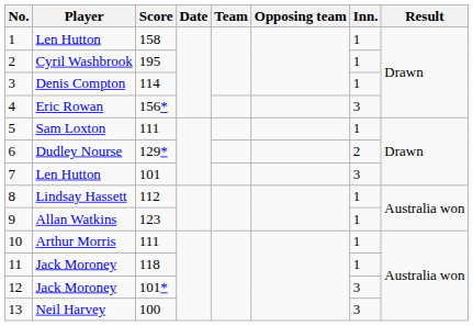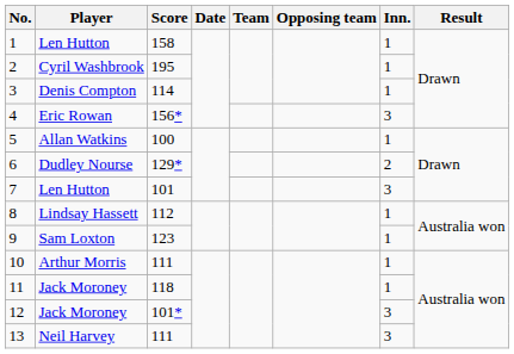 <table class="wikitable sortable">
 <tr>
 <th>No.</th>
 <th>Player</th>
 <th>Score</th>
 <th>Date</th>
 <th>Team</th>
 <th>Opposing team</th>
 <th>Inn.</th>
 <th>Result</th>
 </tr>
 <tr>
 <td>1</td>
 <td><a href='#'>Len Hutton</a></td>
 <td>158</td>
 <td rowspan="4"></td>
 <td rowspan="3"></td>
 <td rowspan="3"></td>
 <td>1</td>
 <td rowspan="4">Drawn</td>
 </tr>
 <tr>
 <td>2</td>
 <td><a href='#'>Cyril Washbrook</a></td>
 <td>195</td>
 <td>1</td>
 </tr>
 <tr>
 <td>3</td>
 <td><a href='#'>Denis Compton</a></td>
 <td>114</td>
 <td>1</td>
 </tr>
 <tr>
 <td>4</td>
 <td><a href='#'>Eric Rowan</a></td>
 <td>156<a href='#'>*</a></td>
 <td></td>
 <td></td>
 <td>3</td>
 </tr>
 <tr>
 <td>5</td>
-<td><a href='#'>Sam Loxton</a></td>
-<td>111</td>
+<td><a href='#'>Allan Watkins</a></td>
+<td>100</td>
 <td rowspan="3"></td>
 <td></td>
 <td></td>
 <td>1</td>
 <td rowspan="3">Drawn</td>
 </tr>
 <tr>
 <td>6</td>
 <td><a href='#'>Dudley Nourse</a></td>
 <td>129<a href='#'>*</a></td>
 <td></td>
 <td></td>
 <td>2</td>
 </tr>
 <tr>
 <td>7</td>
 <td><a href='#'>Len Hutton</a></td>
 <td>101</td>
 <td></td>
 <td></td>
 <td>3</td>
 </tr>
 <tr>
 <td>8</td>
 <td><a href='#'>Lindsay Hassett</a></td>
 <td>112</td>
 <td rowspan="2"></td>
 <td rowspan="2"></td>
 <td rowspan="2"></td>
 <td>1</td>
 <td rowspan="2">Australia won</td>
 </tr>
 <tr>
 <td>9</td>
-<td><a href='#'>Allan Watkins</a></td>
+<td><a href='#'>Sam Loxton</a></td>
 <td>123</td>
 <td>1</td>
 </tr>
 <tr>
 <td>10</td>
 <td><a href='#'>Arthur Morris</a></td>
 <td>111</td>
 <td rowspan="4"></td>
 <td rowspan="4"></td>
 <td rowspan="4"></td>
 <td>1</td>
 <td rowspan="4">Australia won</td>
 </tr>
 <tr>
 <td>11</td>
 <td><a href='#'>Jack Moroney</a></td>
 <td>118</td>
 <td>1</td>
 </tr>
 <tr>
 <td>12</td>
 <td><a href='#'>Jack Moroney</a></td>
 <td>101<a href='#'>*</a></td>
 <td>3</td>
 </tr>
 <tr>
 <td>13</td>
 <td><a href='#'>Neil Harvey</a></td>
-<td>100</td>
+<td>111</td>
 <td>3</td>
 </tr>
 </table>
